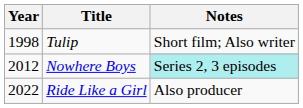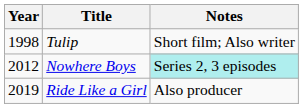 <table class="wikitable sortable">
 <tr>
 <th>Year</th>
 <th>Title</th>
 <th>Notes</th>
 </tr>
 <tr>
 <td>1998</td>
 <td><em>Tulip</em></td>
 <td>Short film; Also writer</td>
 </tr>
 <tr>
 <td>2012</td>
 <td><em><a href='#'>Nowhere Boys</a></em></td>
 <td style="background: paleturquoise;">Series 2, 3 episodes</td>
 </tr>
 <tr>
-<td>2022</td>
+<td>2019</td>
 <td><em><a href='#'>Ride Like a Girl</a></em></td>
 <td>Also producer</td>
 </tr>
 </table>
